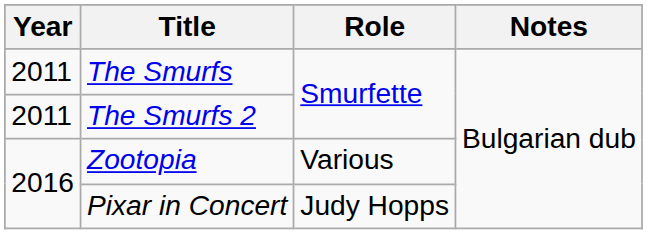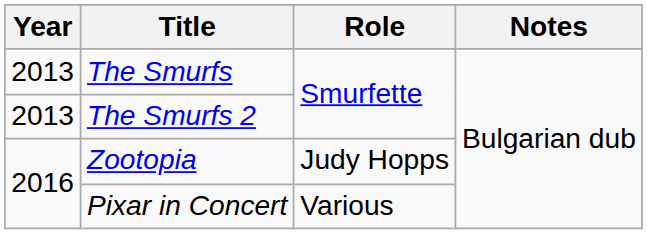 <table class="wikitable sortable">
 <tr>
 <th>Year</th>
 <th>Title</th>
 <th>Role</th>
 <th class="unsortable">Notes</th>
 </tr>
 <tr>
-<td>2011</td>
+<td>2013</td>
 <td><em><a href='#'>The Smurfs</a></em></td>
 <td rowspan=2><a href='#'>Smurfette</a></td>
 <td rowspan=4>Bulgarian dub</td>
 </tr>
 <tr>
-<td>2011</td>
+<td>2013</td>
 <td><em><a href='#'>The Smurfs 2</a></em></td>
 </tr>
 <tr>
 <td rowspan=2>2016</td>
 <td><em><a href='#'>Zootopia</a></em></td>
-<td>Various</td>
+<td>Judy Hopps</td>
 </tr>
 <tr>
 <td><em>Pixar in Concert</em></td>
-<td>Judy Hopps</td>
+<td>Various</td>
 </tr>
 </table>
